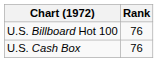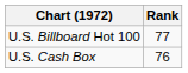 <table class="wikitable sortable">
 <tr>
 <th align="left">Chart (1972)</th>
 <th style="text-align:center;">Rank</th>
 </tr>
 <tr>
 <td>U.S. <em>Billboard</em> Hot 100</td>
-<td style="text-align:center;">76</td>
+<td style="text-align:center;">77</td>
 </tr>
 <tr>
 <td>U.S. <em>Cash Box</em></td>
 <td style="text-align:center;">76</td>
 </tr>
 </table>
